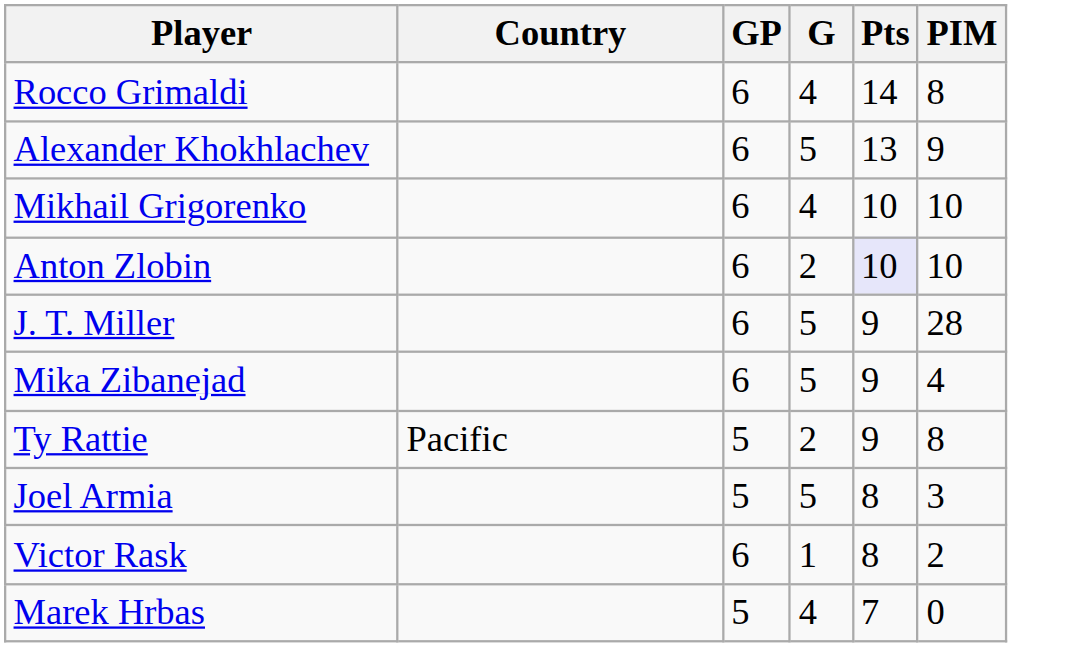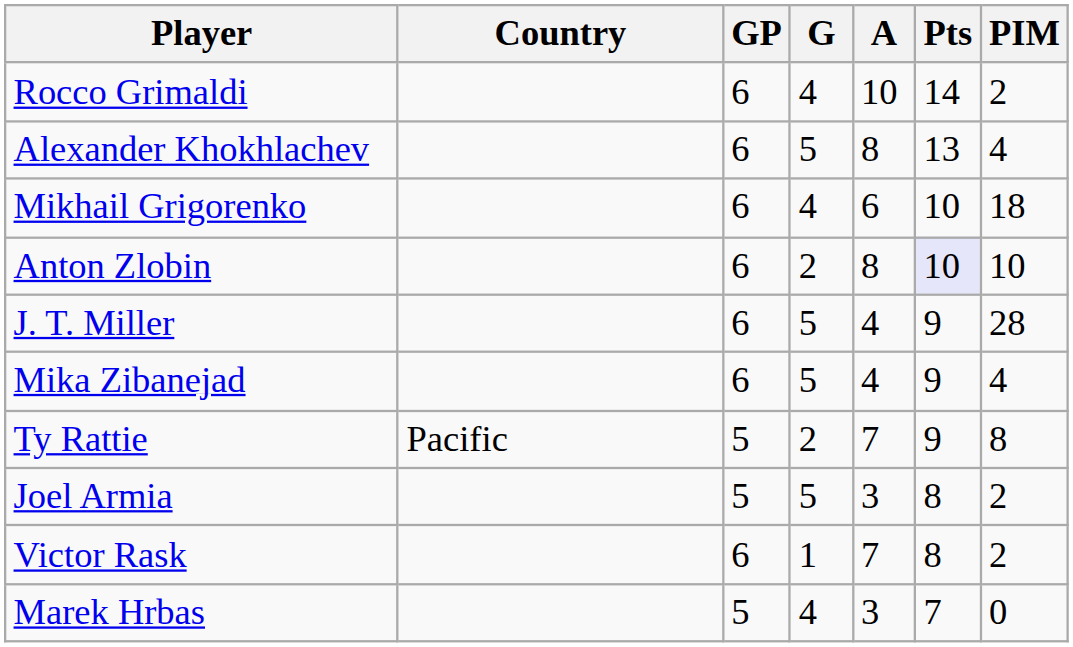 <table class="wikitable">
 <tr>
 <th width=165>Player</th>
 <th width=135>Country</th>
 <th width=20>GP</th>
 <th width=20>G</th>
+<th width=20>A</th>
 <th width=20>Pts</th>
 <th width=20>PIM</th>
 </tr>
 <tr>
 <td><a href='#'>Rocco Grimaldi</a></td>
 <td></td>
 <td>6</td>
 <td>4</td>
+<td>10</td>
 <td>14</td>
-<td>8</td>
+<td>2</td>
 </tr>
 <tr>
 <td><a href='#'>Alexander Khokhlachev</a></td>
 <td></td>
 <td>6</td>
 <td>5</td>
+<td>8</td>
 <td>13</td>
-<td>9</td>
+<td>4</td>
 </tr>
 <tr>
 <td><a href='#'>Mikhail Grigorenko</a></td>
 <td></td>
 <td>6</td>
 <td>4</td>
+<td>6</td>
 <td>10</td>
-<td>10</td>
+<td>18</td>
 </tr>
 <tr>
 <td><a href='#'>Anton Zlobin</a></td>
 <td></td>
 <td>6</td>
 <td>2</td>
+<td>8</td>
 <td style="background: lavender;">10</td>
 <td>10</td>
 </tr>
 <tr>
 <td><a href='#'>J. T. Miller</a></td>
 <td></td>
 <td>6</td>
 <td>5</td>
+<td>4</td>
 <td>9</td>
 <td>28</td>
 </tr>
 <tr>
 <td><a href='#'>Mika Zibanejad</a></td>
 <td></td>
 <td>6</td>
 <td>5</td>
+<td>4</td>
 <td>9</td>
 <td>4</td>
 </tr>
 <tr>
 <td><a href='#'>Ty Rattie</a></td>
 <td> Pacific</td>
 <td>5</td>
 <td>2</td>
+<td>7</td>
 <td>9</td>
 <td>8</td>
 </tr>
 <tr>
 <td><a href='#'>Joel Armia</a></td>
 <td></td>
 <td>5</td>
 <td>5</td>
+<td>3</td>
 <td>8</td>
-<td>3</td>
+<td>2</td>
 </tr>
 <tr>
 <td><a href='#'>Victor Rask</a></td>
 <td></td>
 <td>6</td>
 <td>1</td>
+<td>7</td>
 <td>8</td>
 <td>2</td>
 </tr>
 <tr>
 <td><a href='#'>Marek Hrbas</a></td>
 <td></td>
 <td>5</td>
 <td>4</td>
+<td>3</td>
 <td>7</td>
 <td>0</td>
 </tr>
 </table>
